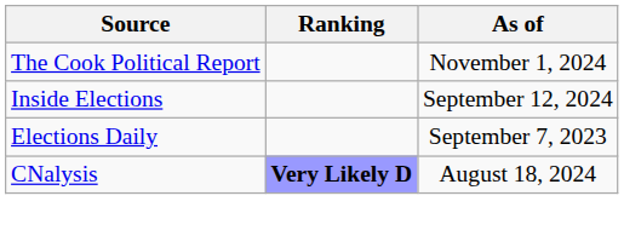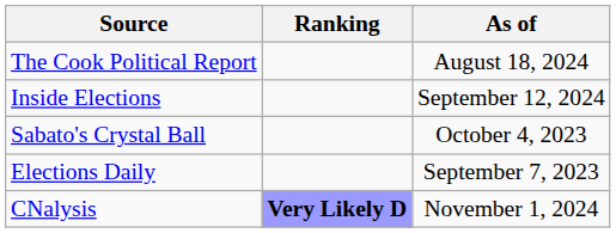 <table class="wikitable" style="text-align:center">
 <tr>
 <th>Source</th>
 <th>Ranking</th>
 <th>As of</th>
 </tr>
 <tr>
 <td align=left><a href='#'>The Cook Political Report</a></td>
 <td></td>
-<td>November 1, 2024</td>
+<td>August 18, 2024</td>
 </tr>
 <tr>
 <td align=left><a href='#'>Inside Elections</a></td>
 <td></td>
 <td>September 12, 2024</td>
+</tr>
+<tr>
+<td align=left><a href='#'>Sabato's Crystal Ball</a></td>
+<td></td>
+<td>October 4, 2023</td>
 </tr>
 <tr>
 <td align=left><a href='#'>Elections Daily</a></td>
 <td></td>
 <td>September 7, 2023</td>
 </tr>
 <tr>
 <td align=left><a href='#'>CNalysis</a></td>
 <td style="background:#99f"><strong>Very Likely D</strong></td>
-<td>August 18, 2024</td>
+<td>November 1, 2024</td>
 </tr>
 </table>
